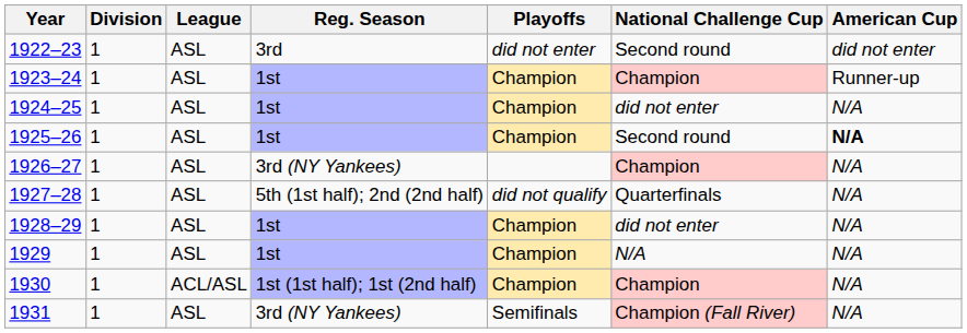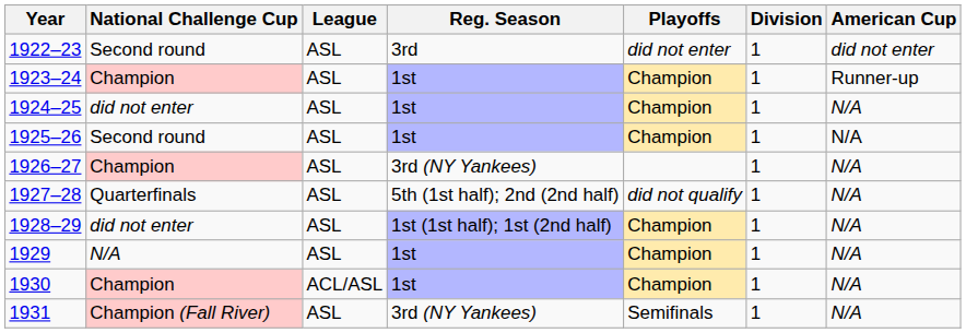 <table class="wikitable">
 <tr>
 <th>Year</th>
-<th>Division</th>
+<th>National Challenge Cup</th>
 <th>League</th>
 <th>Reg. Season</th>
 <th>Playoffs</th>
-<th>National Challenge Cup</th>
+<th>Division</th>
 <th>American Cup</th>
 </tr>
 <tr>
 <td><a href='#'>1922–23</a></td>
-<td>1</td>
+<td>Second round</td>
 <td>ASL</td>
 <td>3rd</td>
 <td><em>did not enter</em></td>
-<td>Second round</td>
+<td>1</td>
 <td><em>did not enter</em></td>
 </tr>
 <tr>
 <td><a href='#'>1923–24</a></td>
-<td>1</td>
+<td style="background:#ffcbcb;">Champion</td>
 <td>ASL</td>
 <td style="background:#b3b7ff;">1st</td>
 <td style="background:#ffebad;">Champion</td>
-<td style="background:#ffcbcb;">Champion</td>
+<td>1</td>
 <td>Runner-up</td>
 </tr>
 <tr>
 <td><a href='#'>1924–25</a></td>
-<td>1</td>
+<td><em>did not enter</em></td>
 <td>ASL</td>
 <td style="background:#b3b7ff;">1st</td>
 <td style="background:#ffebad;">Champion</td>
-<td><em>did not enter</em></td>
+<td>1</td>
 <td><em>N/A</em></td>
 </tr>
 <tr>
 <td><a href='#'>1925–26</a></td>
-<td>1</td>
+<td>Second round</td>
 <td>ASL</td>
 <td style="background:#b3b7ff;">1st</td>
 <td style="background:#ffebad;">Champion</td>
-<td>Second round</td>
-<td><strong>N/A</strong></td>
+<td>1</td>
+<td>N/A</td>
 </tr>
 <tr>
 <td><a href='#'>1926–27</a></td>
-<td>1</td>
+<td style="background:#ffcbcb;">Champion</td>
 <td>ASL</td>
 <td>3rd <em>(NY Yankees)</em></td>
 <td></td>
-<td style="background:#ffcbcb;">Champion</td>
+<td>1</td>
 <td><em>N/A</em></td>
 </tr>
 <tr>
 <td><a href='#'>1927–28</a></td>
-<td>1</td>
+<td>Quarterfinals</td>
 <td>ASL</td>
 <td>5th (1st half); 2nd (2nd half)</td>
 <td><em>did not qualify</em></td>
-<td>Quarterfinals</td>
+<td>1</td>
 <td><em>N/A</em></td>
 </tr>
 <tr>
 <td><a href='#'>1928–29</a></td>
+<td><em>did not enter</em></td>
+<td>ASL</td>
+<td style="background:#b3b7ff;">1st (1st half); 1st (2nd half)</td>
+<td style="background:#ffebad;">Champion</td>
 <td>1</td>
-<td>ASL</td>
-<td style="background:#b3b7ff;">1st</td>
-<td style="background:#ffebad;">Champion</td>
-<td><em>did not enter</em></td>
 <td><em>N/A</em></td>
 </tr>
 <tr>
 <td><a href='#'>1929</a></td>
-<td>1</td>
+<td><em>N/A</em></td>
 <td>ASL</td>
 <td style="background:#b3b7ff;">1st</td>
 <td style="background:#ffebad;">Champion</td>
-<td><em>N/A</em></td>
+<td>1</td>
 <td><em>N/A</em></td>
 </tr>
 <tr>
 <td><a href='#'>1930</a></td>
+<td style="background:#ffcbcb;">Champion</td>
+<td>ACL/ASL</td>
+<td style="background:#b3b7ff;">1st</td>
+<td style="background:#ffebad;">Champion</td>
 <td>1</td>
-<td>ACL/ASL</td>
-<td style="background:#b3b7ff;">1st (1st half); 1st (2nd half)</td>
-<td style="background:#ffebad;">Champion</td>
-<td style="background:#ffcbcb;">Champion</td>
 <td><em>N/A</em></td>
 </tr>
 <tr>
 <td><a href='#'>1931</a></td>
-<td>1</td>
+<td style="background:#ffcbcb;">Champion <em>(Fall River)</em></td>
 <td>ASL</td>
 <td>3rd <em>(NY Yankees)</em></td>
 <td>Semifinals</td>
-<td style="background:#ffcbcb;">Champion <em>(Fall River)</em></td>
+<td>1</td>
 <td><em>N/A</em></td>
 </tr>
 </table>
